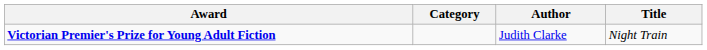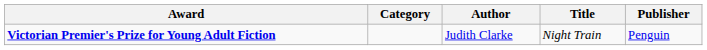 <table class="wikitable" width=100%>
 <tr>
 <th>Award</th>
 <th>Category</th>
 <th>Author</th>
 <th>Title</th>
+<th>Publisher</th>
 </tr>
 <tr>
 <td><strong><a href='#'>Victorian Premier's Prize for Young Adult Fiction</a></strong></td>
 <td></td>
 <td><a href='#'>Judith Clarke</a></td>
 <td><em>Night Train</em></td>
+<td><a href='#'>Penguin</a></td>
 </tr>
 </table>
